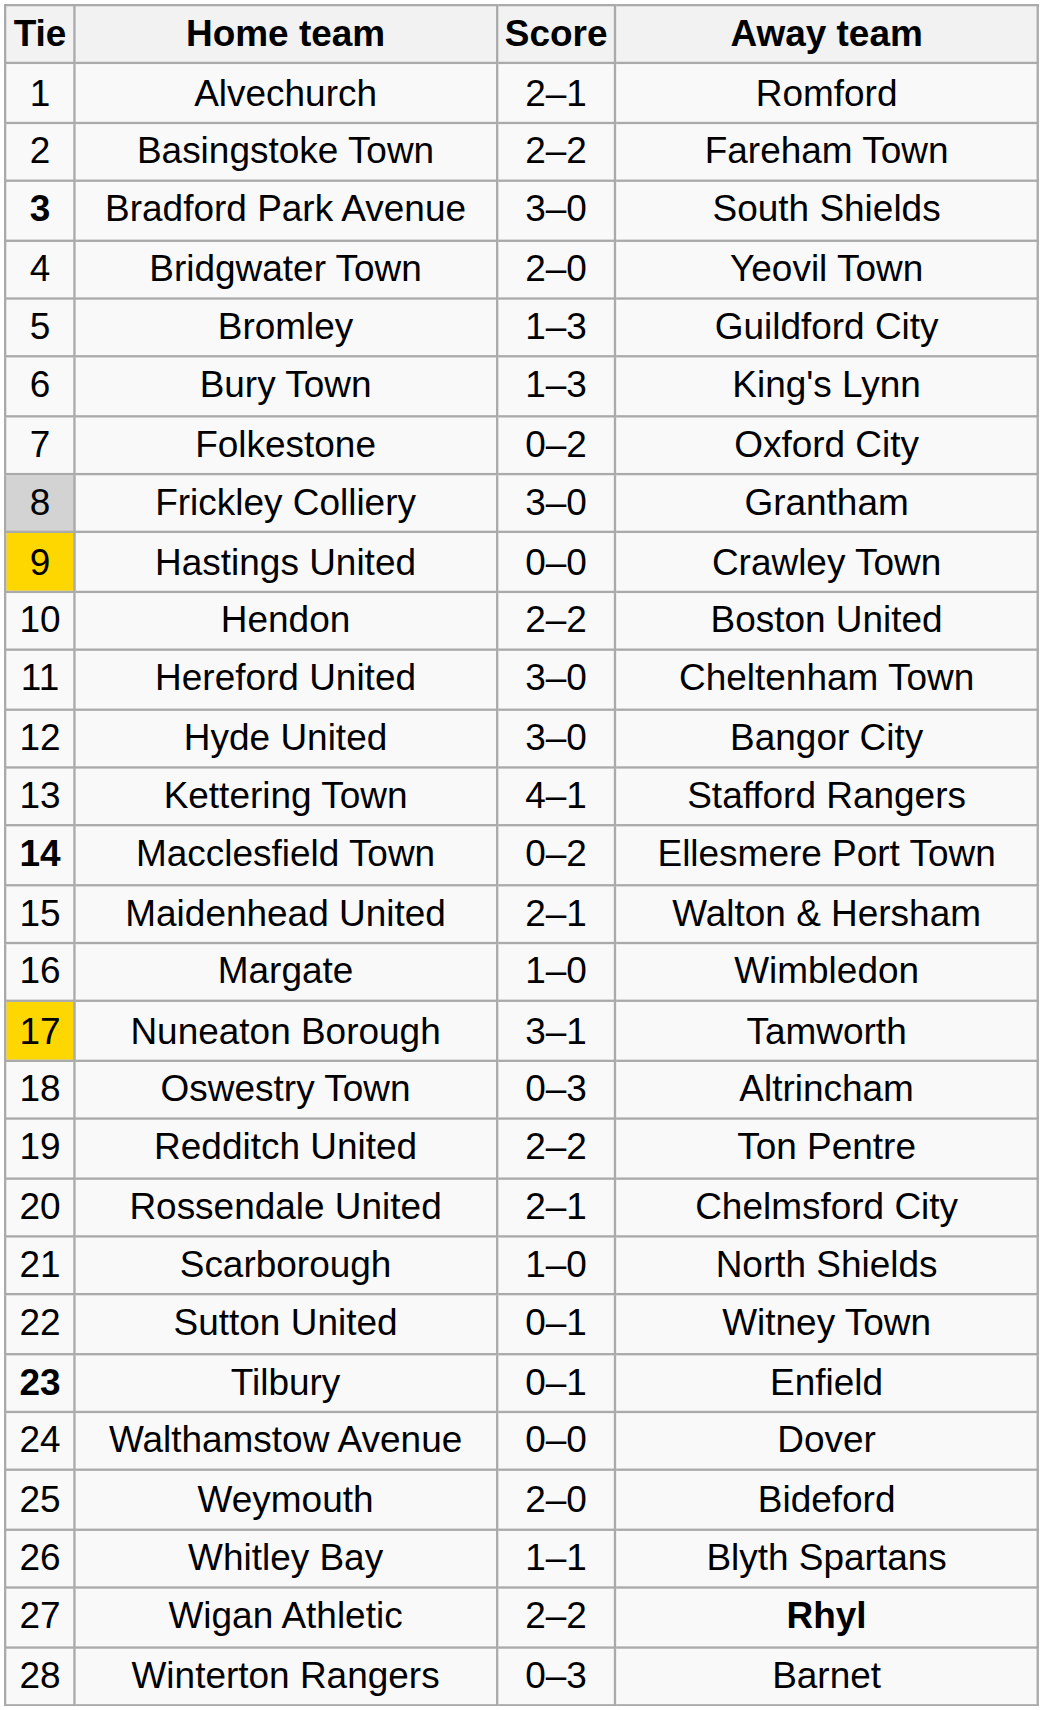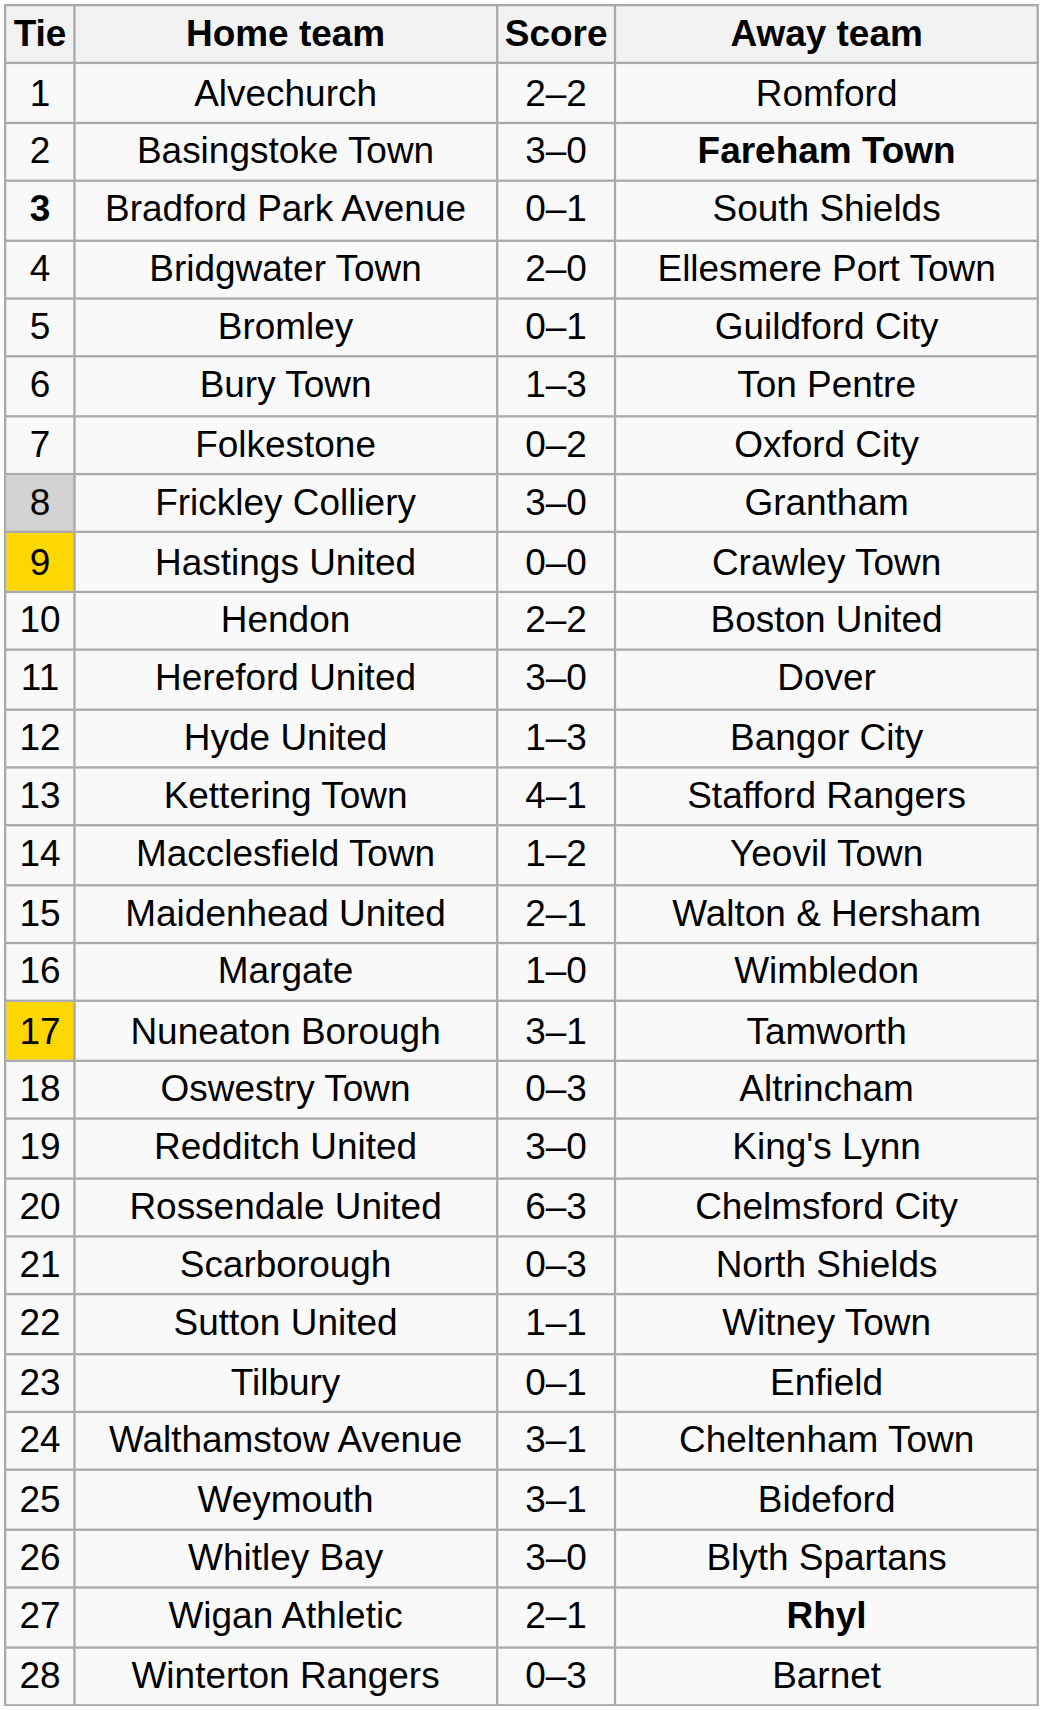 <table class="wikitable" style="text-align:center;">
 <tr>
 <th width=20>Tie</th>
 <th width=175>Home team</th>
 <th width=20>Score</th>
 <th width=175>Away team</th>
 </tr>
 <tr>
 <td>1</td>
 <td>Alvechurch</td>
-<td>2–1</td>
+<td>2–2</td>
 <td>Romford</td>
 </tr>
 <tr>
 <td>2</td>
 <td>Basingstoke Town</td>
-<td>2–2</td>
-<td>Fareham Town</td>
+<td>3–0</td>
+<td><strong>Fareham Town</strong></td>
 </tr>
 <tr>
 <td><strong>3</strong></td>
 <td>Bradford Park Avenue</td>
-<td>3–0</td>
+<td>0–1</td>
 <td>South Shields</td>
 </tr>
 <tr>
 <td>4</td>
 <td>Bridgwater Town</td>
 <td>2–0</td>
-<td>Yeovil Town</td>
+<td>Ellesmere Port Town</td>
 </tr>
 <tr>
 <td>5</td>
 <td>Bromley</td>
-<td>1–3</td>
+<td>0–1</td>
 <td>Guildford City</td>
 </tr>
 <tr>
 <td>6</td>
 <td>Bury Town</td>
 <td>1–3</td>
-<td>King's Lynn</td>
+<td>Ton Pentre</td>
 </tr>
 <tr>
 <td>7</td>
 <td>Folkestone</td>
 <td>0–2</td>
 <td>Oxford City</td>
 </tr>
 <tr>
 <td style="background: lightgrey;">8</td>
 <td>Frickley Colliery</td>
 <td>3–0</td>
 <td>Grantham</td>
 </tr>
 <tr>
 <td style="background: gold;">9</td>
 <td>Hastings United</td>
 <td>0–0</td>
 <td>Crawley Town</td>
 </tr>
 <tr>
 <td>10</td>
 <td>Hendon</td>
 <td>2–2</td>
 <td>Boston United</td>
 </tr>
 <tr>
 <td>11</td>
 <td>Hereford United</td>
 <td>3–0</td>
-<td>Cheltenham Town</td>
+<td>Dover</td>
 </tr>
 <tr>
 <td>12</td>
 <td>Hyde United</td>
-<td>3–0</td>
+<td>1–3</td>
 <td>Bangor City</td>
 </tr>
 <tr>
 <td>13</td>
 <td>Kettering Town</td>
 <td>4–1</td>
 <td>Stafford Rangers</td>
 </tr>
 <tr>
-<td><strong>14</strong></td>
+<td>14</td>
 <td>Macclesfield Town</td>
-<td>0–2</td>
-<td>Ellesmere Port Town</td>
+<td>1–2</td>
+<td>Yeovil Town</td>
 </tr>
 <tr>
 <td>15</td>
 <td>Maidenhead United</td>
 <td>2–1</td>
 <td>Walton & Hersham</td>
 </tr>
 <tr>
 <td>16</td>
 <td>Margate</td>
 <td>1–0</td>
 <td>Wimbledon</td>
 </tr>
 <tr>
 <td style="background: gold;">17</td>
 <td>Nuneaton Borough</td>
 <td>3–1</td>
 <td>Tamworth</td>
 </tr>
 <tr>
 <td>18</td>
 <td>Oswestry Town</td>
 <td>0–3</td>
 <td>Altrincham</td>
 </tr>
 <tr>
 <td>19</td>
 <td>Redditch United</td>
-<td>2–2</td>
-<td>Ton Pentre</td>
+<td>3–0</td>
+<td>King's Lynn</td>
 </tr>
 <tr>
 <td>20</td>
 <td>Rossendale United</td>
-<td>2–1</td>
+<td>6–3</td>
 <td>Chelmsford City</td>
 </tr>
 <tr>
 <td>21</td>
 <td>Scarborough</td>
-<td>1–0</td>
+<td>0–3</td>
 <td>North Shields</td>
 </tr>
 <tr>
 <td>22</td>
 <td>Sutton United</td>
-<td>0–1</td>
+<td>1–1</td>
 <td>Witney Town</td>
 </tr>
 <tr>
-<td><strong>23</strong></td>
+<td>23</td>
 <td>Tilbury</td>
 <td>0–1</td>
 <td>Enfield</td>
 </tr>
 <tr>
 <td>24</td>
 <td>Walthamstow Avenue</td>
-<td>0–0</td>
-<td>Dover</td>
+<td>3–1</td>
+<td>Cheltenham Town</td>
 </tr>
 <tr>
 <td>25</td>
 <td>Weymouth</td>
-<td>2–0</td>
+<td>3–1</td>
 <td>Bideford</td>
 </tr>
 <tr>
 <td>26</td>
 <td>Whitley Bay</td>
-<td>1–1</td>
+<td>3–0</td>
 <td>Blyth Spartans</td>
 </tr>
 <tr>
 <td>27</td>
 <td>Wigan Athletic</td>
-<td>2–2</td>
+<td>2–1</td>
 <td><strong>Rhyl</strong></td>
 </tr>
 <tr>
 <td>28</td>
 <td>Winterton Rangers</td>
 <td>0–3</td>
 <td>Barnet</td>
 </tr>
 </table>
